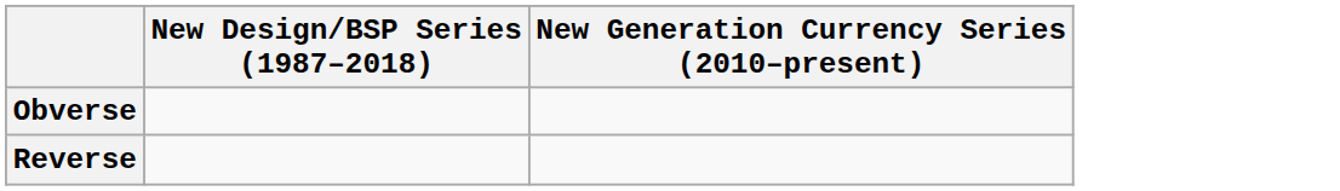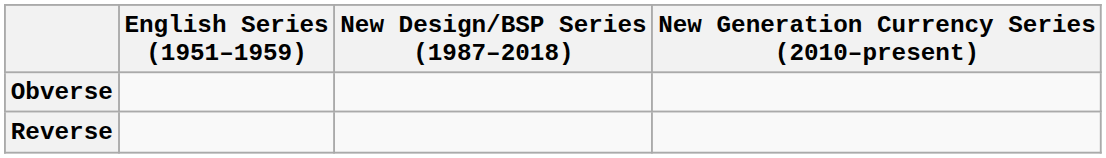 <table class="wikitable">
 <tr>
 <th></th>
+<th>English Series <br>(1951–1959)</th>
 <th>New Design/BSP Series <br>(1987–2018)</th>
 <th>New Generation Currency Series <br>(2010–present)</th>
 </tr>
 <tr>
 <th>Obverse</th>
 <td></td>
 <td></td>
+<td></td>
 </tr>
 <tr>
 <th>Reverse</th>
 <td></td>
 <td></td>
+<td></td>
 </tr>
 </table>
